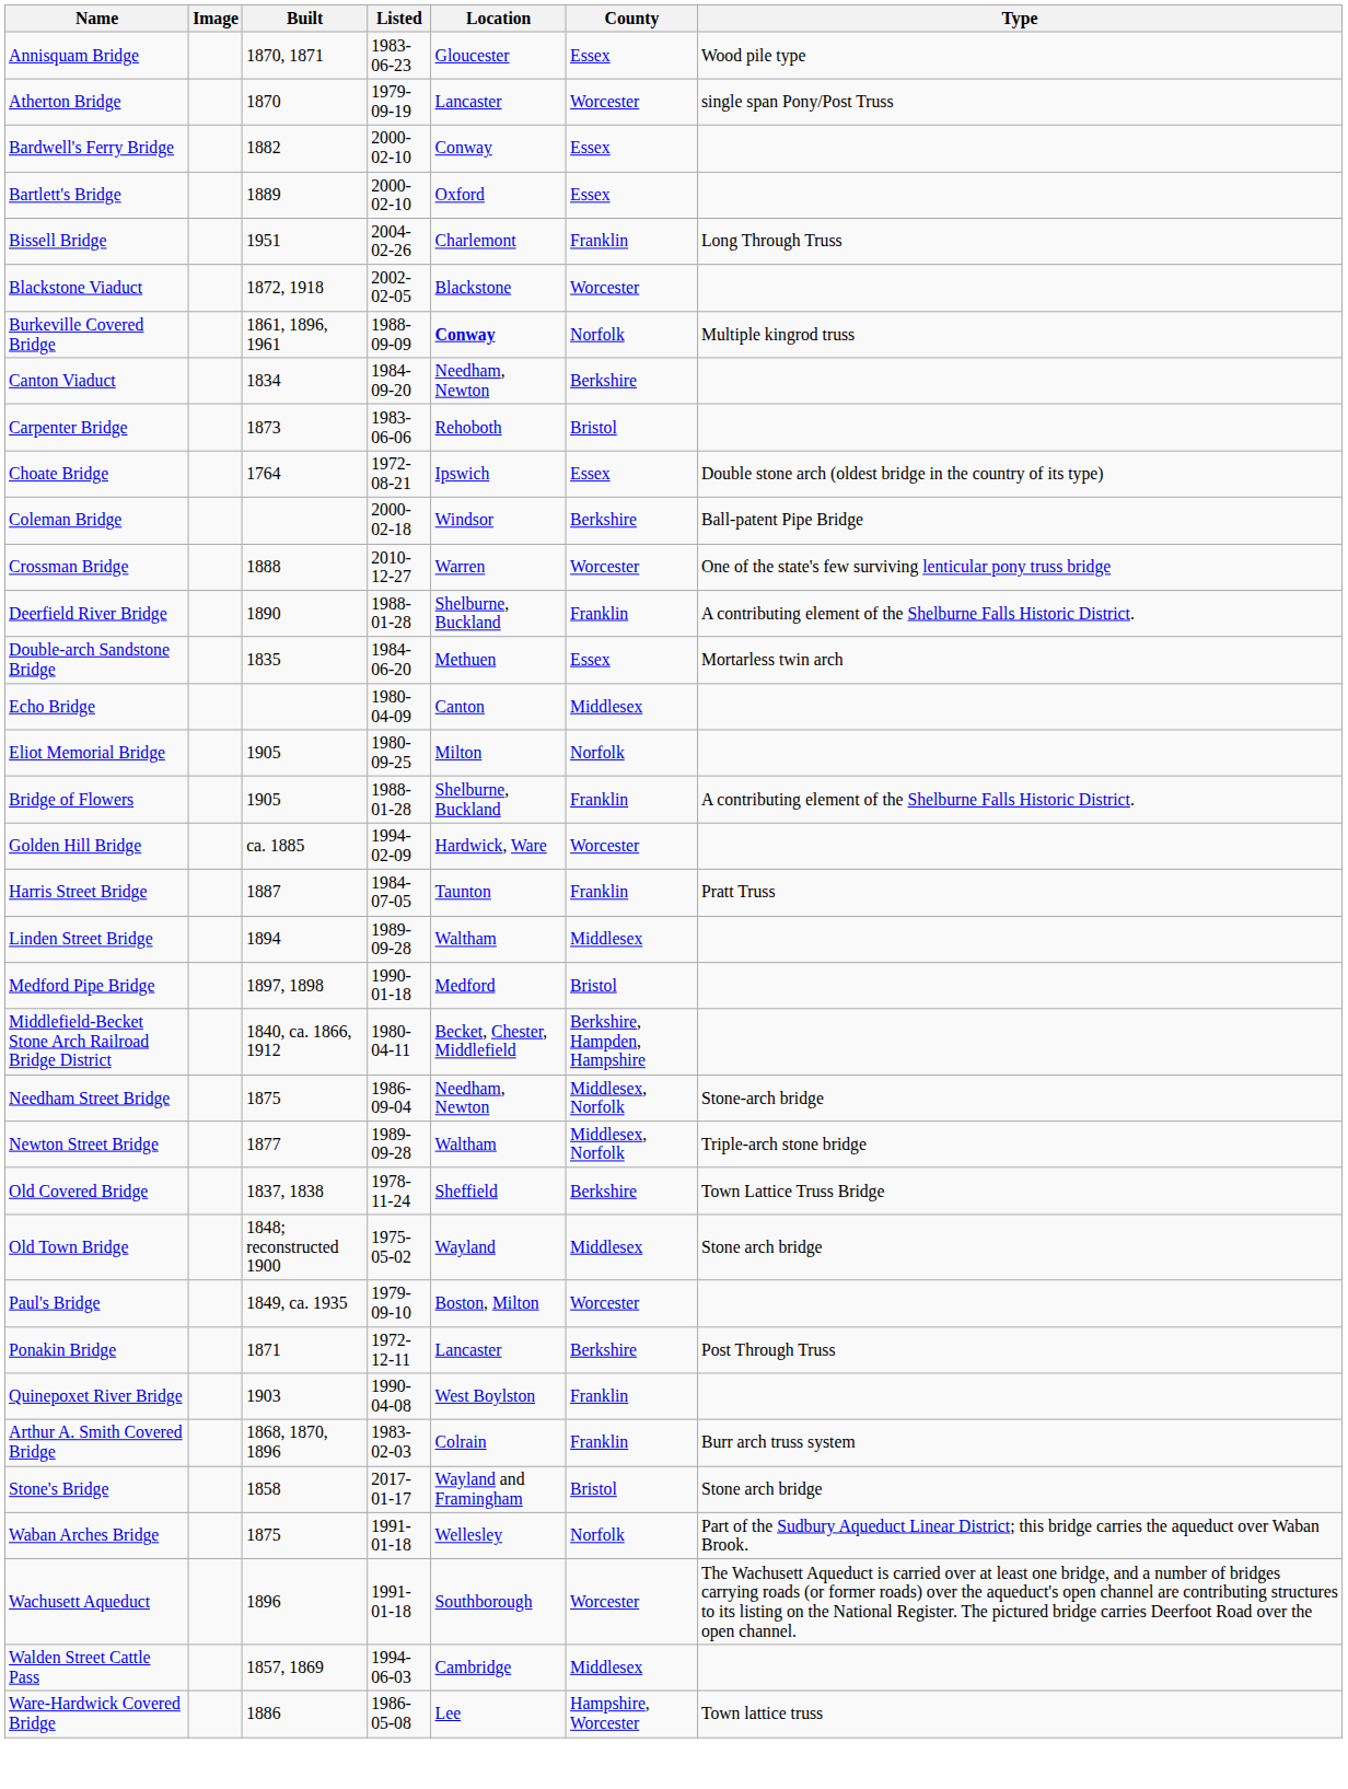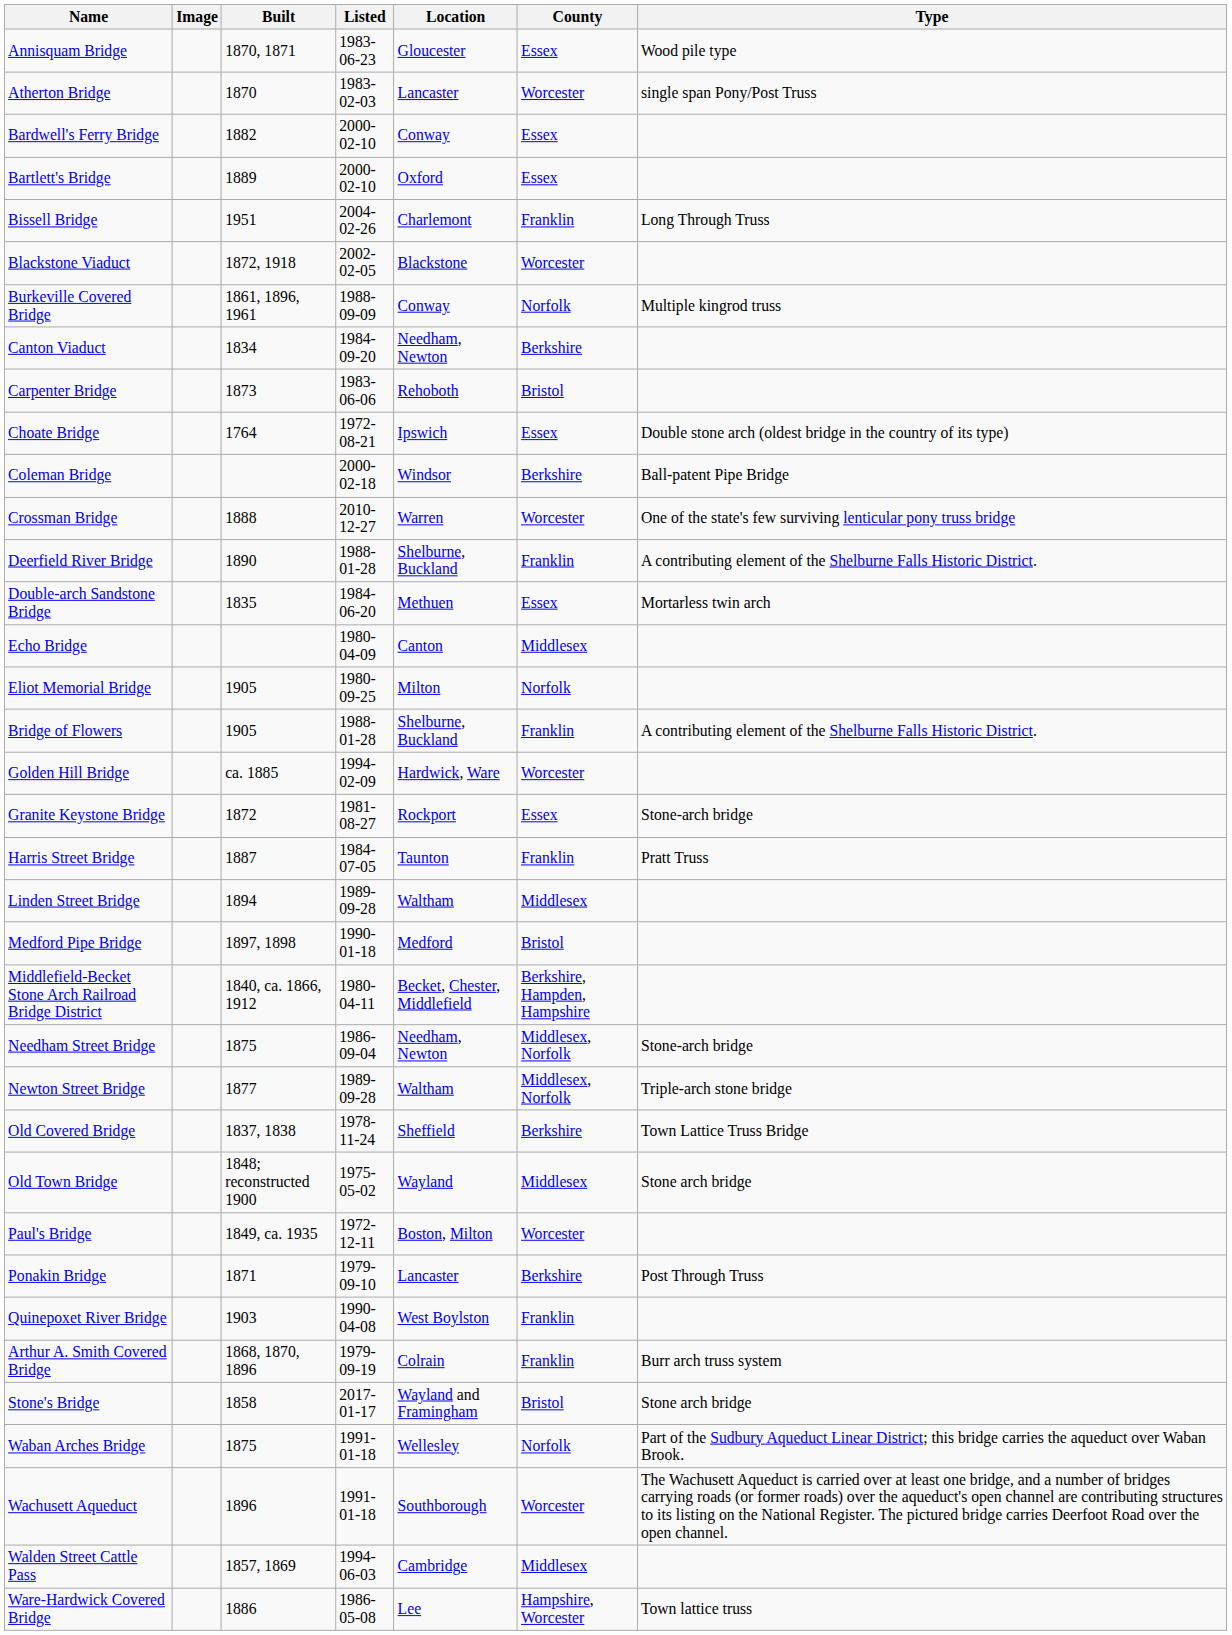 <table class="wikitable sortable">
 <tr>
 <th>Name</th>
 <th>Image</th>
 <th>Built</th>
 <th>Listed</th>
 <th>Location</th>
 <th>County</th>
 <th>Type</th>
 </tr>
 <tr>
 <td><a href='#'>Annisquam Bridge</a></td>
 <td></td>
 <td>1870, 1871</td>
 <td>1983-06-23</td>
 <td><a href='#'>Gloucester</a><br><small></small></td>
 <td><a href='#'>Essex</a></td>
 <td>Wood pile type</td>
 </tr>
 <tr>
 <td><a href='#'>Atherton Bridge</a></td>
 <td></td>
 <td>1870</td>
-<td>1979-09-19</td>
+<td>1983-02-03</td>
 <td><a href='#'>Lancaster</a><br><small></small></td>
 <td><a href='#'>Worcester</a></td>
 <td>single span Pony/Post Truss</td>
 </tr>
 <tr>
 <td><a href='#'>Bardwell's Ferry Bridge</a></td>
 <td></td>
 <td>1882</td>
 <td>2000-02-10</td>
 <td><a href='#'>Conway</a><br><small></small></td>
 <td><a href='#'>Essex</a></td>
 <td></td>
 </tr>
 <tr>
 <td><a href='#'>Bartlett's Bridge</a></td>
 <td></td>
 <td>1889</td>
 <td>2000-02-10</td>
 <td><a href='#'>Oxford</a><br><small></small></td>
 <td><a href='#'>Essex</a></td>
 <td></td>
 </tr>
 <tr>
 <td><a href='#'>Bissell Bridge</a></td>
 <td></td>
 <td>1951</td>
 <td>2004-02-26</td>
 <td><a href='#'>Charlemont</a><br><small></small></td>
 <td><a href='#'>Franklin</a></td>
 <td>Long Through Truss</td>
 </tr>
 <tr>
 <td><a href='#'>Blackstone Viaduct</a></td>
 <td></td>
 <td>1872, 1918</td>
 <td>2002-02-05</td>
 <td><a href='#'>Blackstone</a><br><small></small></td>
 <td><a href='#'>Worcester</a></td>
 <td></td>
 </tr>
 <tr>
 <td><a href='#'>Burkeville Covered Bridge</a></td>
 <td></td>
 <td>1861, 1896, 1961</td>
 <td>1988-09-09</td>
-<td><strong><a href='#'>Conway</a><br><small></small></strong></td>
+<td><a href='#'>Conway</a><br><small></small></td>
 <td><a href='#'>Norfolk</a></td>
 <td>Multiple kingrod truss</td>
 </tr>
 <tr>
 <td><a href='#'>Canton Viaduct</a></td>
 <td></td>
 <td>1834</td>
 <td>1984-09-20</td>
 <td><a href='#'>Needham</a>, <a href='#'>Newton</a><br><small></small></td>
 <td><a href='#'>Berkshire</a></td>
 <td></td>
 </tr>
 <tr>
 <td><a href='#'>Carpenter Bridge</a></td>
 <td></td>
 <td>1873</td>
 <td>1983-06-06</td>
 <td><a href='#'>Rehoboth</a><br><small></small></td>
 <td><a href='#'>Bristol</a></td>
 <td></td>
 </tr>
 <tr>
 <td><a href='#'>Choate Bridge</a></td>
 <td></td>
 <td>1764</td>
 <td>1972-08-21</td>
 <td><a href='#'>Ipswich</a><br><small></small></td>
 <td><a href='#'>Essex</a></td>
 <td>Double stone arch (oldest bridge in the country of its type)</td>
 </tr>
 <tr>
 <td><a href='#'>Coleman Bridge</a></td>
 <td></td>
 <td></td>
 <td>2000-02-18</td>
 <td><a href='#'>Windsor</a><br><small></small></td>
 <td><a href='#'>Berkshire</a></td>
 <td>Ball-patent Pipe Bridge</td>
 </tr>
 <tr>
 <td><a href='#'>Crossman Bridge</a></td>
 <td></td>
 <td>1888</td>
 <td>2010-12-27</td>
 <td><a href='#'>Warren</a><br><small></small></td>
 <td><a href='#'>Worcester</a></td>
 <td>One of the state's few surviving <a href='#'>lenticular pony truss bridge</a></td>
 </tr>
 <tr>
 <td><a href='#'>Deerfield River Bridge</a></td>
 <td></td>
 <td>1890</td>
 <td>1988-01-28</td>
 <td><a href='#'>Shelburne</a>, <a href='#'>Buckland</a><br><small></small></td>
 <td><a href='#'>Franklin</a></td>
 <td>A contributing element of the <a href='#'>Shelburne Falls Historic District</a>.</td>
 </tr>
 <tr>
 <td><a href='#'>Double-arch Sandstone Bridge</a></td>
 <td></td>
 <td>1835</td>
 <td>1984-06-20</td>
 <td><a href='#'>Methuen</a><br><small></small></td>
 <td><a href='#'>Essex</a></td>
 <td>Mortarless twin arch</td>
 </tr>
 <tr>
 <td><a href='#'>Echo Bridge</a></td>
 <td></td>
 <td></td>
 <td>1980-04-09</td>
 <td><a href='#'>Canton</a><br><small></small></td>
 <td><a href='#'>Middlesex</a></td>
 <td></td>
 </tr>
 <tr>
 <td><a href='#'>Eliot Memorial Bridge</a></td>
 <td></td>
 <td>1905</td>
 <td>1980-09-25</td>
 <td><a href='#'>Milton</a><br><small></small></td>
 <td><a href='#'>Norfolk</a></td>
 <td></td>
 </tr>
 <tr>
 <td><a href='#'>Bridge of Flowers</a></td>
 <td></td>
 <td>1905</td>
 <td>1988-01-28</td>
 <td><a href='#'>Shelburne</a>, <a href='#'>Buckland</a><br><small></small></td>
 <td><a href='#'>Franklin</a></td>
 <td>A contributing element of the <a href='#'>Shelburne Falls Historic District</a>.</td>
 </tr>
 <tr>
 <td><a href='#'>Golden Hill Bridge</a></td>
 <td></td>
 <td>ca. 1885</td>
 <td>1994-02-09</td>
 <td><a href='#'>Hardwick</a>, <a href='#'>Ware</a><br><small></small></td>
 <td><a href='#'>Worcester</a></td>
 <td></td>
 </tr>
 <tr>
+<td><a href='#'>Granite Keystone Bridge</a></td>
+<td></td>
+<td>1872</td>
+<td>1981-08-27</td>
+<td><a href='#'>Rockport</a><br><small></small></td>
+<td><a href='#'>Essex</a></td>
+<td>Stone-arch bridge</td>
+</tr>
+<tr>
 <td><a href='#'>Harris Street Bridge</a></td>
 <td></td>
 <td>1887</td>
 <td>1984-07-05</td>
 <td><a href='#'>Taunton</a><br><small></small></td>
 <td><a href='#'>Franklin</a></td>
 <td>Pratt Truss</td>
 </tr>
 <tr>
 <td><a href='#'>Linden Street Bridge</a></td>
 <td></td>
 <td>1894</td>
 <td>1989-09-28</td>
 <td><a href='#'>Waltham</a><br><small></small></td>
 <td><a href='#'>Middlesex</a></td>
 <td><br></td>
 </tr>
 <tr>
 <td><a href='#'>Medford Pipe Bridge</a></td>
 <td></td>
 <td>1897, 1898</td>
 <td>1990-01-18</td>
 <td><a href='#'>Medford</a><br><small></small></td>
 <td><a href='#'>Bristol</a></td>
 <td></td>
 </tr>
 <tr>
 <td><a href='#'>Middlefield-Becket Stone Arch Railroad Bridge District</a></td>
 <td></td>
 <td>1840, ca. 1866, 1912</td>
 <td>1980-04-11</td>
 <td><a href='#'>Becket</a>, <a href='#'>Chester</a>, <a href='#'>Middlefield</a><br><small></small></td>
 <td><a href='#'>Berkshire</a>, <a href='#'>Hampden</a>, <a href='#'>Hampshire</a></td>
 <td></td>
 </tr>
 <tr>
 <td><a href='#'>Needham Street Bridge</a></td>
 <td></td>
 <td>1875</td>
 <td>1986-09-04</td>
 <td><a href='#'>Needham</a>, <a href='#'>Newton</a><br><small></small></td>
 <td><a href='#'>Middlesex</a>, <a href='#'>Norfolk</a></td>
 <td>Stone-arch bridge</td>
 </tr>
 <tr>
 <td><a href='#'>Newton Street Bridge</a></td>
 <td></td>
 <td>1877</td>
 <td>1989-09-28</td>
 <td><a href='#'>Waltham</a><br><small></small></td>
 <td><a href='#'>Middlesex</a>, <a href='#'>Norfolk</a></td>
 <td>Triple-arch stone bridge</td>
 </tr>
 <tr>
 <td><a href='#'>Old Covered Bridge</a></td>
 <td></td>
 <td>1837, 1838</td>
 <td>1978-11-24</td>
 <td><a href='#'>Sheffield</a><br><small></small></td>
 <td><a href='#'>Berkshire</a></td>
 <td>Town Lattice Truss Bridge</td>
 </tr>
 <tr>
 <td><a href='#'>Old Town Bridge</a></td>
 <td></td>
 <td>1848; reconstructed 1900</td>
 <td>1975-05-02</td>
 <td><a href='#'>Wayland</a><br><small></small></td>
 <td><a href='#'>Middlesex</a></td>
 <td>Stone arch bridge</td>
 </tr>
 <tr>
 <td><a href='#'>Paul's Bridge</a></td>
 <td></td>
 <td>1849, ca. 1935</td>
-<td>1979-09-10</td>
+<td>1972-12-11</td>
 <td><a href='#'>Boston</a>, <a href='#'>Milton</a><br><small></small></td>
 <td><a href='#'>Worcester</a></td>
 <td></td>
 </tr>
 <tr>
 <td><a href='#'>Ponakin Bridge</a></td>
 <td></td>
 <td>1871</td>
-<td>1972-12-11</td>
+<td>1979-09-10</td>
 <td><a href='#'>Lancaster</a><br><small></small></td>
 <td><a href='#'>Berkshire</a></td>
 <td>Post Through Truss</td>
 </tr>
 <tr>
 <td><a href='#'>Quinepoxet River Bridge</a></td>
 <td></td>
 <td>1903</td>
 <td>1990-04-08</td>
 <td><a href='#'>West Boylston</a><br><small></small></td>
 <td><a href='#'>Franklin</a></td>
 <td></td>
 </tr>
 <tr>
 <td><a href='#'>Arthur A. Smith Covered Bridge</a></td>
 <td></td>
 <td>1868, 1870, 1896</td>
-<td>1983-02-03</td>
+<td>1979-09-19</td>
 <td><a href='#'>Colrain</a><br><small></small></td>
 <td><a href='#'>Franklin</a></td>
 <td>Burr arch truss system</td>
 </tr>
 <tr>
 <td><a href='#'>Stone's Bridge</a></td>
 <td></td>
 <td>1858</td>
 <td>2017-01-17</td>
 <td><a href='#'>Wayland</a> and <a href='#'>Framingham</a><br><small></small></td>
 <td><a href='#'>Bristol</a></td>
 <td>Stone arch bridge<br></td>
 </tr>
 <tr>
 <td><a href='#'>Waban Arches Bridge</a></td>
 <td></td>
 <td>1875</td>
 <td>1991-01-18</td>
 <td><a href='#'>Wellesley</a><br><small></small></td>
 <td><a href='#'>Norfolk</a></td>
 <td>Part of the <a href='#'>Sudbury Aqueduct Linear District</a>; this bridge carries the aqueduct over Waban Brook.</td>
 </tr>
 <tr>
 <td><a href='#'>Wachusett Aqueduct</a></td>
 <td></td>
 <td>1896</td>
 <td>1991-01-18</td>
 <td><a href='#'>Southborough</a><br><small></small></td>
 <td><a href='#'>Worcester</a></td>
 <td>The Wachusett Aqueduct is carried over at least one bridge, and a number of bridges carrying roads (or former roads) over the aqueduct's open channel are contributing structures to its listing on the National Register.  The pictured bridge carries Deerfoot Road over the open channel.</td>
 </tr>
 <tr>
 <td><a href='#'>Walden Street Cattle Pass</a></td>
 <td></td>
 <td>1857, 1869</td>
 <td>1994-06-03</td>
 <td><a href='#'>Cambridge</a><br><small></small></td>
 <td><a href='#'>Middlesex</a></td>
 <td></td>
 </tr>
 <tr>
 <td><a href='#'>Ware-Hardwick Covered Bridge</a></td>
 <td></td>
 <td>1886</td>
 <td>1986-05-08</td>
 <td><a href='#'>Lee</a><br><small></small></td>
 <td><a href='#'>Hampshire</a>, <a href='#'>Worcester</a></td>
 <td>Town lattice truss<br></td>
 </tr>
 </table>
